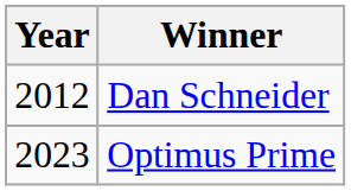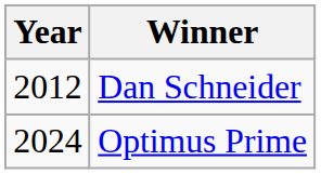 <table class="wikitable">
 <tr>
 <th>Year</th>
 <th>Winner</th>
 </tr>
 <tr>
 <td>2012</td>
 <td><a href='#'>Dan Schneider</a></td>
 </tr>
 <tr>
-<td>2023</td>
+<td>2024</td>
 <td><a href='#'>Optimus Prime</a></td>
 </tr>
 </table>
